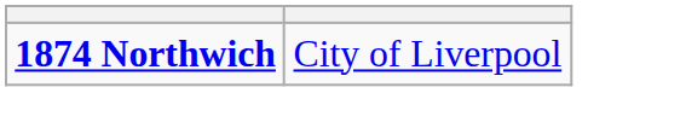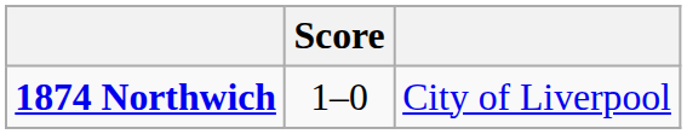 <table class="wikitable" style="text-align: center">
 <tr>
 <th></th>
+<th>Score</th>
 <th></th>
 </tr>
 <tr>
 <td><strong><a href='#'>1874 Northwich</a></strong></td>
+<td>1–0</td>
 <td><a href='#'>City of Liverpool</a></td>
 </tr>
 </table>
